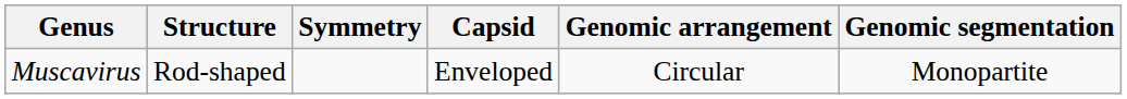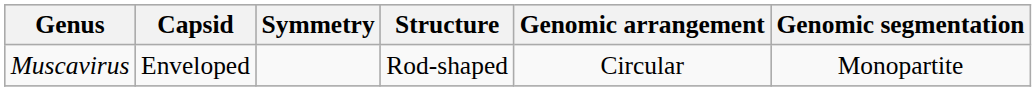 <table class="wikitable sortable" style="text-align:center">
 <tr>
 <th>Genus</th>
+<th>Capsid</th>
+<th>Symmetry</th>
 <th>Structure</th>
-<th>Symmetry</th>
-<th>Capsid</th>
 <th>Genomic arrangement</th>
 <th>Genomic segmentation</th>
 </tr>
 <tr>
 <td><em>Muscavirus</em></td>
+<td>Enveloped</td>
+<td></td>
 <td>Rod-shaped</td>
-<td></td>
-<td>Enveloped</td>
 <td>Circular</td>
 <td>Monopartite</td>
 </tr>
 </table>
